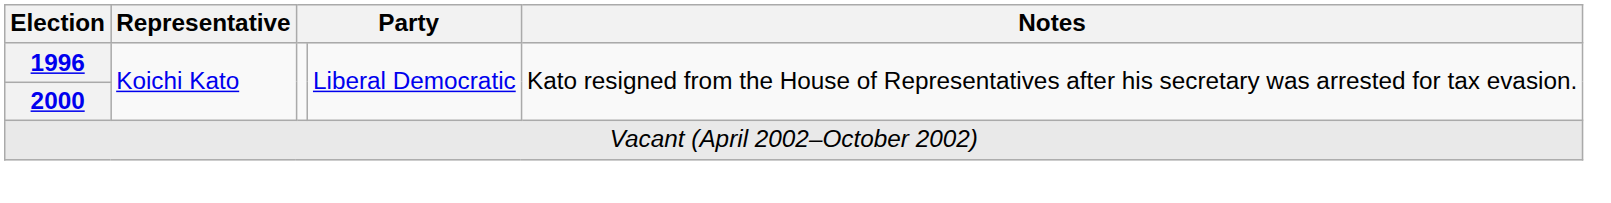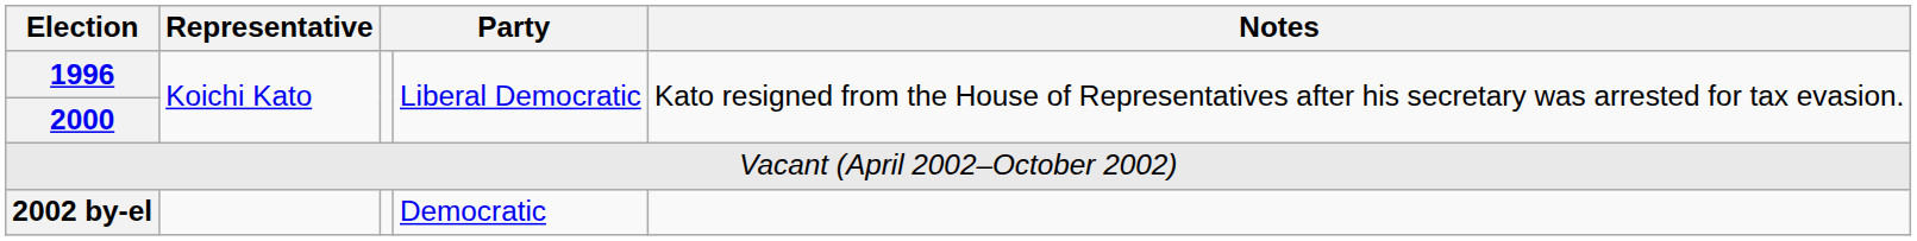 <table class=wikitable>
 <tr valign=bottom>
 <th>Election</th>
 <th>Representative</th>
 <th colspan="2">Party</th>
 <th>Notes</th>
 </tr>
 <tr>
 <th><a href='#'>1996</a></th>
 <td rowspan="2"><a href='#'>Koichi Kato</a></td>
 <td rowspan="2" bgcolor=></td>
 <td rowspan="2"><a href='#'> Liberal Democratic</a></td>
 <td rowspan="2">Kato resigned from the House of Representatives after his secretary was arrested for tax evasion.</td>
 </tr>
 <tr>
 <th><a href='#'>2000</a></th>
 </tr>
 <tr>
 <td colspan="5" style="background-color:#E9E9E9" align=center><em>Vacant (April 2002–October 2002)</em></td>
 </tr>
+<tr>
+<th>2002 by-el</th>
+<td></td>
+<td bgcolor=></td>
+<td><a href='#'>Democratic</a></td>
+<td></td>
+</tr>
 </table>
